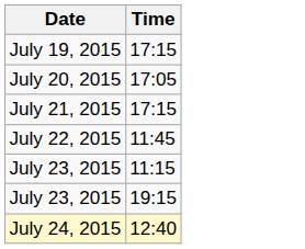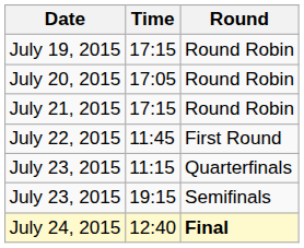 <table class="wikitable">
 <tr>
 <th>Date</th>
 <th>Time</th>
+<th>Round</th>
 </tr>
 <tr>
 <td>July 19, 2015</td>
 <td>17:15</td>
+<td>Round Robin</td>
 </tr>
 <tr>
 <td>July 20, 2015</td>
 <td>17:05</td>
+<td>Round Robin</td>
 </tr>
 <tr>
 <td>July 21, 2015</td>
 <td>17:15</td>
+<td>Round Robin</td>
 </tr>
 <tr>
 <td>July 22, 2015</td>
 <td>11:45</td>
+<td>First Round</td>
 </tr>
 <tr>
 <td>July 23, 2015</td>
 <td>11:15</td>
+<td>Quarterfinals</td>
 </tr>
 <tr>
 <td>July 23, 2015</td>
 <td>19:15</td>
+<td>Semifinals</td>
 </tr>
 <tr style=background:lemonchiffon>
 <td>July 24, 2015</td>
 <td>12:40</td>
+<td><strong>Final</strong></td>
 </tr>
 </table>
